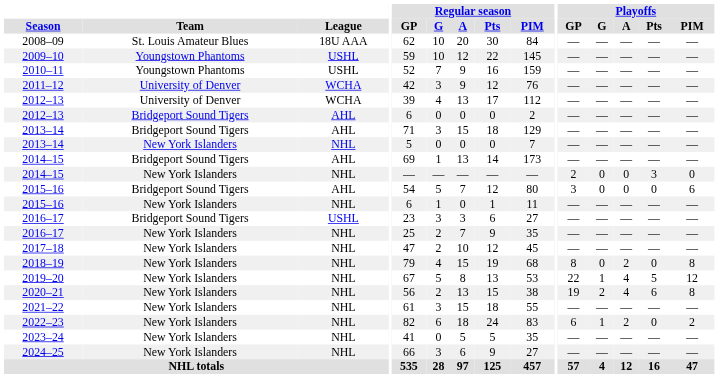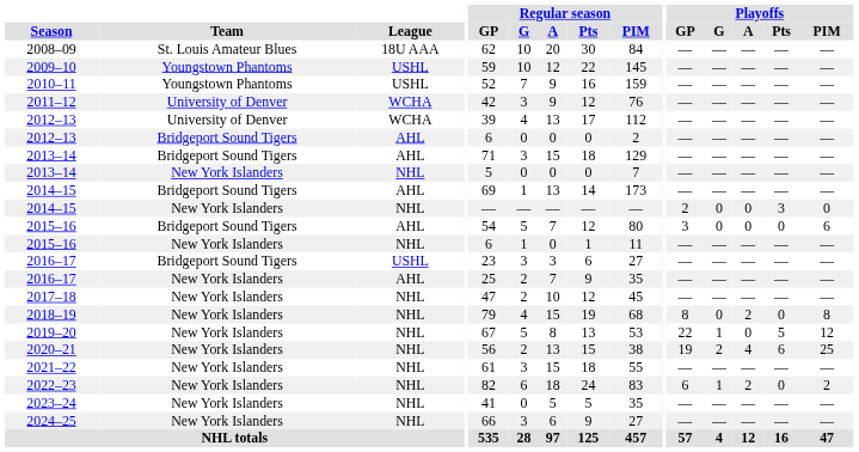 <table border="0" cellpadding="1" cellspacing="0" style="text-align:center; width:60em;">
 <tr bgcolor="#e0e0e0">
 <th colspan="3" bgcolor="#ffffff"></th>
 <th rowspan="99" bgcolor="#ffffff"></th>
 <th colspan="5"><a href='#'>Regular season</a></th>
 <th rowspan="99" bgcolor="#ffffff"></th>
 <th colspan="5"><a href='#'>Playoffs</a></th>
 </tr>
 <tr bgcolor="#e0e0e0">
 <th><a href='#'>Season</a></th>
 <th>Team</th>
 <th>League</th>
 <th>GP</th>
 <th><a href='#'>G</a></th>
 <th><a href='#'>A</a></th>
 <th><a href='#'>Pts</a></th>
 <th><a href='#'>PIM</a></th>
 <th>GP</th>
 <th>G</th>
 <th>A</th>
 <th>Pts</th>
 <th>PIM</th>
 </tr>
 <tr>
 <td>2008–09</td>
 <td>St. Louis Amateur Blues</td>
 <td>18U AAA</td>
 <td>62</td>
 <td>10</td>
 <td>20</td>
 <td>30</td>
 <td>84</td>
 <td>—</td>
 <td>—</td>
 <td>—</td>
 <td>—</td>
 <td>—</td>
 </tr>
 <tr bgcolor="#f0f0f0">
 <td><a href='#'>2009–10</a></td>
 <td><a href='#'>Youngstown Phantoms</a></td>
 <td><a href='#'>USHL</a></td>
 <td>59</td>
 <td>10</td>
 <td>12</td>
 <td>22</td>
 <td>145</td>
 <td>—</td>
 <td>—</td>
 <td>—</td>
 <td>—</td>
 <td>—</td>
 </tr>
 <tr>
 <td><a href='#'>2010–11</a></td>
 <td>Youngstown Phantoms</td>
 <td>USHL</td>
 <td>52</td>
 <td>7</td>
 <td>9</td>
 <td>16</td>
 <td>159</td>
 <td>—</td>
 <td>—</td>
 <td>—</td>
 <td>—</td>
 <td>—</td>
 </tr>
 <tr bgcolor="#f0f0f0">
 <td><a href='#'>2011–12</a></td>
 <td><a href='#'>University of Denver</a></td>
 <td><a href='#'>WCHA</a></td>
 <td>42</td>
 <td>3</td>
 <td>9</td>
 <td>12</td>
 <td>76</td>
 <td>—</td>
 <td>—</td>
 <td>—</td>
 <td>—</td>
 <td>—</td>
 </tr>
 <tr>
 <td><a href='#'>2012–13</a></td>
 <td>University of Denver</td>
 <td>WCHA</td>
 <td>39</td>
 <td>4</td>
 <td>13</td>
 <td>17</td>
 <td>112</td>
 <td>—</td>
 <td>—</td>
 <td>—</td>
 <td>—</td>
 <td>—</td>
 </tr>
 <tr bgcolor="#f0f0f0">
 <td><a href='#'>2012–13</a></td>
 <td><a href='#'>Bridgeport Sound Tigers</a></td>
 <td><a href='#'>AHL</a></td>
 <td>6</td>
 <td>0</td>
 <td>0</td>
 <td>0</td>
 <td>2</td>
 <td>—</td>
 <td>—</td>
 <td>—</td>
 <td>—</td>
 <td>—</td>
 </tr>
 <tr>
 <td><a href='#'>2013–14</a></td>
 <td>Bridgeport Sound Tigers</td>
 <td>AHL</td>
 <td>71</td>
 <td>3</td>
 <td>15</td>
 <td>18</td>
 <td>129</td>
 <td>—</td>
 <td>—</td>
 <td>—</td>
 <td>—</td>
 <td>—</td>
 </tr>
 <tr bgcolor="#f0f0f0">
 <td><a href='#'>2013–14</a></td>
 <td><a href='#'>New York Islanders</a></td>
 <td><a href='#'>NHL</a></td>
 <td>5</td>
 <td>0</td>
 <td>0</td>
 <td>0</td>
 <td>7</td>
 <td>—</td>
 <td>—</td>
 <td>—</td>
 <td>—</td>
 <td>—</td>
 </tr>
 <tr>
 <td><a href='#'>2014–15</a></td>
 <td>Bridgeport Sound Tigers</td>
 <td>AHL</td>
 <td>69</td>
 <td>1</td>
 <td>13</td>
 <td>14</td>
 <td>173</td>
 <td>—</td>
 <td>—</td>
 <td>—</td>
 <td>—</td>
 <td>—</td>
 </tr>
 <tr bgcolor="#f0f0f0">
 <td><a href='#'>2014–15</a></td>
 <td>New York Islanders</td>
 <td>NHL</td>
 <td>—</td>
 <td>—</td>
 <td>—</td>
 <td>—</td>
 <td>—</td>
 <td>2</td>
 <td>0</td>
 <td>0</td>
 <td>3</td>
 <td>0</td>
 </tr>
 <tr>
 <td><a href='#'>2015–16</a></td>
 <td>Bridgeport Sound Tigers</td>
 <td>AHL</td>
 <td>54</td>
 <td>5</td>
 <td>7</td>
 <td>12</td>
 <td>80</td>
 <td>3</td>
 <td>0</td>
 <td>0</td>
 <td>0</td>
 <td>6</td>
 </tr>
 <tr bgcolor="#f0f0f0">
 <td><a href='#'>2015–16</a></td>
 <td>New York Islanders</td>
 <td>NHL</td>
 <td>6</td>
 <td>1</td>
 <td>0</td>
 <td>1</td>
 <td>11</td>
 <td>—</td>
 <td>—</td>
 <td>—</td>
 <td>—</td>
 <td>—</td>
 </tr>
 <tr>
 <td><a href='#'>2016–17</a></td>
 <td>Bridgeport Sound Tigers</td>
 <td><a href='#'>USHL</a></td>
 <td>23</td>
 <td>3</td>
 <td>3</td>
 <td>6</td>
 <td>27</td>
 <td>—</td>
 <td>—</td>
 <td>—</td>
 <td>—</td>
 <td>—</td>
 </tr>
 <tr bgcolor="#f0f0f0">
 <td><a href='#'>2016–17</a></td>
 <td>New York Islanders</td>
-<td>NHL</td>
+<td>AHL</td>
 <td>25</td>
 <td>2</td>
 <td>7</td>
 <td>9</td>
 <td>35</td>
 <td>—</td>
 <td>—</td>
 <td>—</td>
 <td>—</td>
 <td>—</td>
 </tr>
 <tr>
 <td><a href='#'>2017–18</a></td>
 <td>New York Islanders</td>
 <td>NHL</td>
 <td>47</td>
 <td>2</td>
 <td>10</td>
 <td>12</td>
 <td>45</td>
 <td>—</td>
 <td>—</td>
 <td>—</td>
 <td>—</td>
 <td>—</td>
 </tr>
 <tr bgcolor="#f0f0f0">
 <td><a href='#'>2018–19</a></td>
 <td>New York Islanders</td>
 <td>NHL</td>
 <td>79</td>
 <td>4</td>
 <td>15</td>
 <td>19</td>
 <td>68</td>
 <td>8</td>
 <td>0</td>
 <td>2</td>
 <td>0</td>
 <td>8</td>
 </tr>
 <tr>
 <td><a href='#'>2019–20</a></td>
 <td>New York Islanders</td>
 <td>NHL</td>
 <td>67</td>
 <td>5</td>
 <td>8</td>
 <td>13</td>
 <td>53</td>
 <td>22</td>
 <td>1</td>
-<td>4</td>
+<td>0</td>
 <td>5</td>
 <td>12</td>
 </tr>
 <tr bgcolor="#f0f0f0">
 <td><a href='#'>2020–21</a></td>
 <td>New York Islanders</td>
 <td>NHL</td>
 <td>56</td>
 <td>2</td>
 <td>13</td>
 <td>15</td>
 <td>38</td>
 <td>19</td>
 <td>2</td>
 <td>4</td>
 <td>6</td>
-<td>8</td>
+<td>25</td>
 </tr>
 <tr>
 <td><a href='#'>2021–22</a></td>
 <td>New York Islanders</td>
 <td>NHL</td>
 <td>61</td>
 <td>3</td>
 <td>15</td>
 <td>18</td>
 <td>55</td>
 <td>—</td>
 <td>—</td>
 <td>—</td>
 <td>—</td>
 <td>—</td>
 </tr>
 <tr bgcolor="#f0f0f0">
 <td><a href='#'>2022–23</a></td>
 <td>New York Islanders</td>
 <td>NHL</td>
 <td>82</td>
 <td>6</td>
 <td>18</td>
 <td>24</td>
 <td>83</td>
 <td>6</td>
 <td>1</td>
 <td>2</td>
 <td>0</td>
 <td>2</td>
 </tr>
 <tr>
 <td><a href='#'>2023–24</a></td>
 <td>New York Islanders</td>
 <td>NHL</td>
 <td>41</td>
 <td>0</td>
 <td>5</td>
 <td>5</td>
 <td>35</td>
 <td>—</td>
 <td>—</td>
 <td>—</td>
 <td>—</td>
 <td>—</td>
 </tr>
 <tr bgcolor="#f0f0f0">
 <td><a href='#'>2024–25</a></td>
 <td>New York Islanders</td>
 <td>NHL</td>
 <td>66</td>
 <td>3</td>
 <td>6</td>
 <td>9</td>
 <td>27</td>
 <td>—</td>
 <td>—</td>
 <td>—</td>
 <td>—</td>
 <td>—</td>
 </tr>
 <tr bgcolor="#e0e0e0">
 <th colspan="3">NHL totals</th>
 <th>535</th>
 <th>28</th>
 <th>97</th>
 <th>125</th>
 <th>457</th>
 <th>57</th>
 <th>4</th>
 <th>12</th>
 <th>16</th>
 <th>47</th>
 </tr>
 </table>
